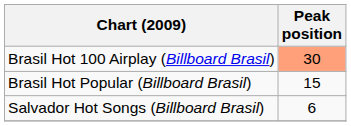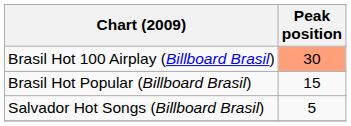 <table class="wikitable">
 <tr>
 <th>Chart (2009)</th>
 <th>Peak<br>position</th>
 </tr>
 <tr>
 <td>Brasil Hot 100 Airplay (<em><a href='#'>Billboard Brasil</a></em>)</td>
 <td align="center" style="background: lightsalmon;">30</td>
 </tr>
 <tr>
 <td>Brasil Hot Popular (<em>Billboard Brasil</em>)</td>
 <td align="center">15</td>
 </tr>
 <tr>
 <td>Salvador Hot Songs (<em>Billboard Brasil</em>)</td>
-<td align="center">6</td>
+<td align="center">5</td>
 </tr>
 <tr>
 </tr>
 </table>
